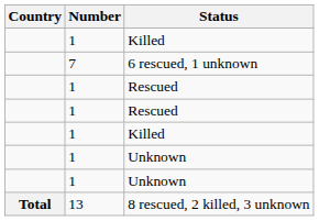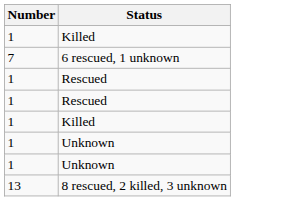 <table class="wikitable">
 <tr>
-<th>Country</th>
 <th>Number</th>
 <th>Status</th>
 </tr>
 <tr>
-<td></td>
 <td>1</td>
 <td>Killed</td>
 </tr>
 <tr>
-<td></td>
 <td>7</td>
 <td>6 rescued, 1 unknown</td>
 </tr>
 <tr>
-<td></td>
 <td>1</td>
 <td>Rescued</td>
 </tr>
 <tr>
-<td></td>
 <td>1</td>
 <td>Rescued</td>
 </tr>
 <tr>
-<td></td>
 <td>1</td>
 <td>Killed</td>
 </tr>
 <tr>
-<td></td>
 <td>1</td>
 <td>Unknown</td>
 </tr>
 <tr>
-<td></td>
 <td>1</td>
 <td>Unknown</td>
 </tr>
 <tr>
-<th><strong>Total</strong></th>
 <td>13</td>
 <td>8 rescued, 2 killed, 3 unknown</td>
 </tr>
 </table>
